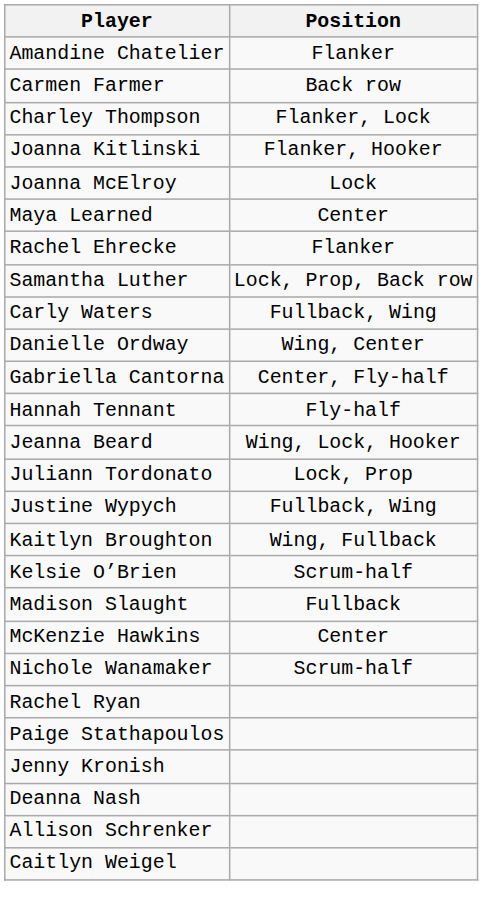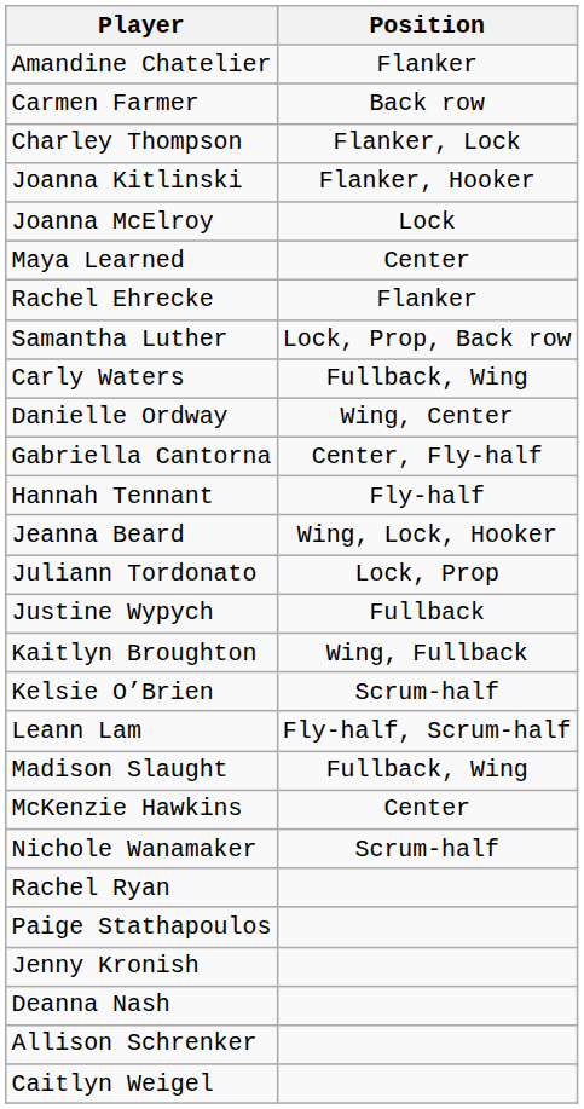 <table class="wikitable" style="text-align: center;">
 <tr>
 <th>Player</th>
 <th>Position</th>
 </tr>
 <tr>
 <td align=left>Amandine Chatelier</td>
 <td>Flanker</td>
 </tr>
 <tr>
 <td align=left>Carmen Farmer</td>
 <td>Back row</td>
 </tr>
 <tr>
 <td align=left>Charley Thompson</td>
 <td>Flanker, Lock</td>
 </tr>
 <tr>
 <td align=left>Joanna Kitlinski</td>
 <td>Flanker, Hooker</td>
 </tr>
 <tr>
 <td align=left>Joanna McElroy</td>
 <td>Lock</td>
 </tr>
 <tr>
 <td align=left>Maya Learned</td>
 <td>Center</td>
 </tr>
 <tr>
 <td align=left>Rachel Ehrecke</td>
 <td>Flanker</td>
 </tr>
 <tr>
 <td align=left>Samantha Luther</td>
 <td>Lock, Prop, Back row</td>
 </tr>
 <tr>
 <td align=left>Carly Waters</td>
 <td>Fullback, Wing</td>
 </tr>
 <tr>
 <td align=left>Danielle Ordway</td>
 <td>Wing, Center</td>
 </tr>
 <tr>
 <td align=left>Gabriella Cantorna</td>
 <td>Center, Fly-half</td>
 </tr>
 <tr>
 <td align=left>Hannah Tennant</td>
 <td>Fly-half</td>
 </tr>
 <tr>
 <td align=left>Jeanna Beard</td>
 <td>Wing, Lock, Hooker</td>
 </tr>
 <tr>
 <td align=left>Juliann Tordonato</td>
 <td>Lock, Prop</td>
 </tr>
 <tr>
 <td align=left>Justine Wypych</td>
-<td>Fullback, Wing</td>
+<td>Fullback</td>
 </tr>
 <tr>
 <td align=left>Kaitlyn Broughton</td>
 <td>Wing, Fullback</td>
 </tr>
 <tr>
 <td align=left>Kelsie O’Brien</td>
 <td>Scrum-half</td>
 </tr>
 <tr>
+<td align=left>Leann Lam</td>
+<td>Fly-half, Scrum-half</td>
+</tr>
+<tr>
 <td align=left>Madison Slaught</td>
-<td>Fullback</td>
+<td>Fullback, Wing</td>
 </tr>
 <tr>
 <td align=left>McKenzie Hawkins</td>
 <td>Center</td>
 </tr>
 <tr>
 <td align=left>Nichole Wanamaker</td>
 <td>Scrum-half</td>
 </tr>
 <tr>
 <td align=left>Rachel Ryan</td>
 <td></td>
 </tr>
 <tr>
 <td align=left>Paige Stathapoulos</td>
 <td></td>
 </tr>
 <tr>
 <td align=left>Jenny Kronish</td>
 <td></td>
 </tr>
 <tr>
 <td align=left>Deanna Nash</td>
 <td></td>
 </tr>
 <tr>
 <td align=left>Allison Schrenker</td>
 <td></td>
 </tr>
 <tr>
 <td align=left>Caitlyn Weigel</td>
 <td></td>
 </tr>
 </table>
